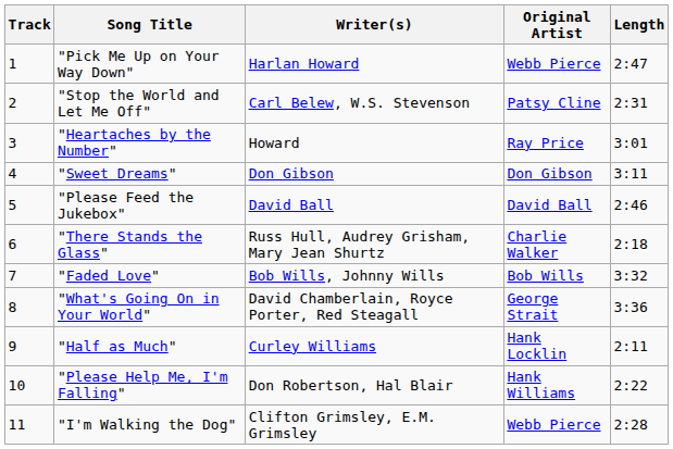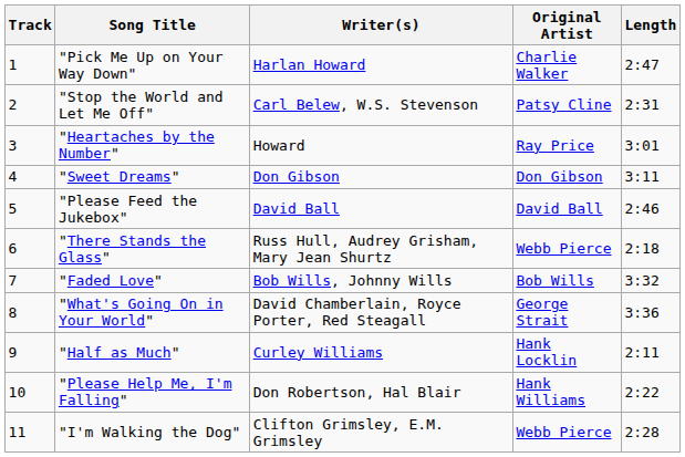 <table class="wikitable">
 <tr>
 <th>Track</th>
 <th>Song Title</th>
 <th>Writer(s)</th>
 <th>Original Artist</th>
 <th>Length</th>
 </tr>
 <tr>
 <td>1</td>
 <td>"Pick Me Up on Your Way Down"</td>
 <td><a href='#'>Harlan Howard</a></td>
-<td><a href='#'>Webb Pierce</a></td>
+<td><a href='#'>Charlie Walker</a></td>
 <td>2:47</td>
 </tr>
 <tr>
 <td>2</td>
 <td>"Stop the World and Let Me Off"</td>
 <td><a href='#'>Carl Belew</a>, W.S. Stevenson</td>
 <td><a href='#'>Patsy Cline</a></td>
 <td>2:31</td>
 </tr>
 <tr>
 <td>3</td>
 <td>"<a href='#'>Heartaches by the Number</a>"</td>
 <td>Howard</td>
 <td><a href='#'>Ray Price</a></td>
 <td>3:01</td>
 </tr>
 <tr>
 <td>4</td>
 <td>"<a href='#'>Sweet Dreams</a>"</td>
 <td><a href='#'>Don Gibson</a></td>
 <td><a href='#'>Don Gibson</a></td>
 <td>3:11</td>
 </tr>
 <tr>
 <td>5</td>
 <td>"Please Feed the Jukebox"</td>
 <td><a href='#'>David Ball</a></td>
 <td><a href='#'>David Ball</a></td>
 <td>2:46</td>
 </tr>
 <tr>
 <td>6</td>
 <td>"<a href='#'>There Stands the Glass</a>"</td>
 <td>Russ Hull, Audrey Grisham, Mary Jean Shurtz</td>
-<td><a href='#'>Charlie Walker</a></td>
+<td><a href='#'>Webb Pierce</a></td>
 <td>2:18</td>
 </tr>
 <tr>
 <td>7</td>
 <td>"<a href='#'>Faded Love</a>"</td>
 <td><a href='#'>Bob Wills</a>, Johnny Wills</td>
 <td><a href='#'>Bob Wills</a></td>
 <td>3:32</td>
 </tr>
 <tr>
 <td>8</td>
 <td>"<a href='#'>What's Going On in Your World</a>"</td>
 <td>David Chamberlain, Royce Porter, Red Steagall</td>
 <td><a href='#'>George Strait</a></td>
 <td>3:36</td>
 </tr>
 <tr>
 <td>9</td>
 <td>"<a href='#'>Half as Much</a>"</td>
 <td><a href='#'>Curley Williams</a></td>
 <td><a href='#'>Hank Locklin</a></td>
 <td>2:11</td>
 </tr>
 <tr>
 <td>10</td>
 <td>"<a href='#'>Please Help Me, I'm Falling</a>"</td>
 <td>Don Robertson, Hal Blair</td>
 <td><a href='#'>Hank Williams</a></td>
 <td>2:22</td>
 </tr>
 <tr>
 <td>11</td>
 <td>"I'm Walking the Dog"</td>
 <td>Clifton Grimsley, E.M. Grimsley</td>
 <td><a href='#'>Webb Pierce</a></td>
 <td>2:28</td>
 </tr>
 </table>
